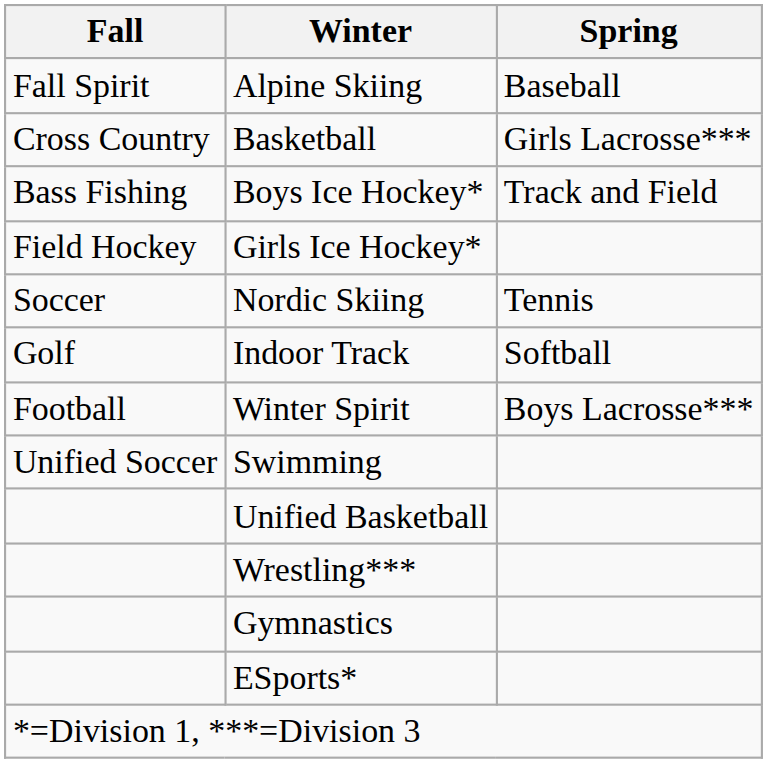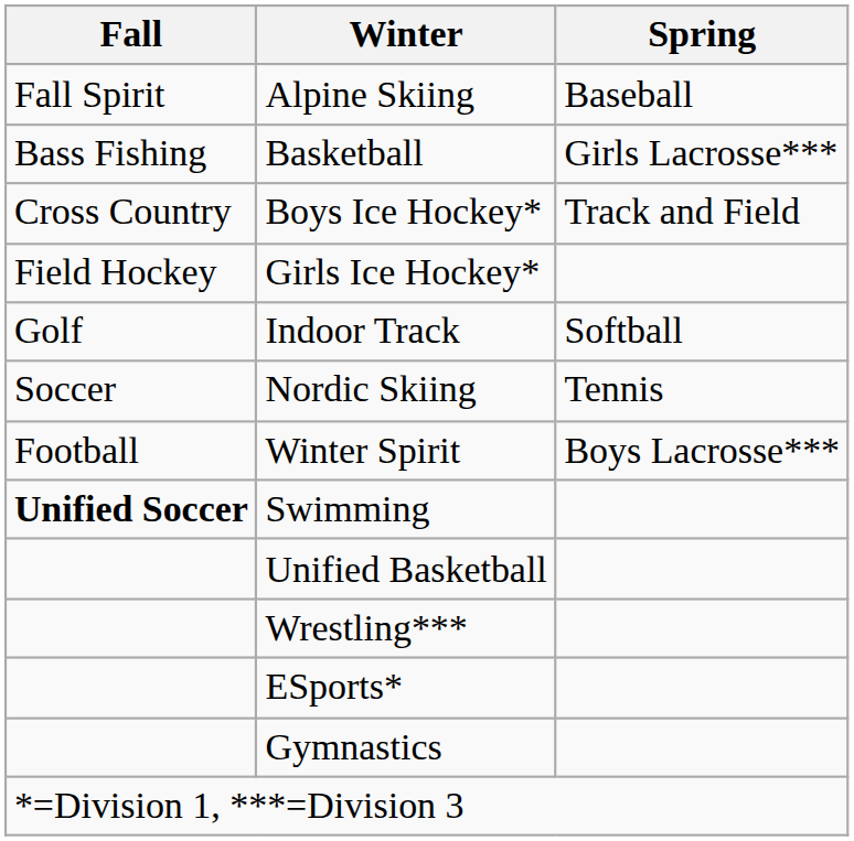 <table class="wikitable">
 <tr>
 <th>Fall</th>
 <th>Winter</th>
 <th>Spring</th>
 </tr>
 <tr>
 <td>Fall Spirit</td>
 <td>Alpine Skiing</td>
 <td>Baseball</td>
 </tr>
 <tr>
-<td>Cross Country</td>
+<td>Bass Fishing</td>
 <td>Basketball</td>
 <td>Girls Lacrosse***</td>
 </tr>
 <tr>
-<td>Bass Fishing</td>
+<td>Cross Country</td>
 <td>Boys Ice Hockey*</td>
 <td>Track and Field</td>
 </tr>
 <tr>
 <td>Field Hockey</td>
 <td>Girls Ice Hockey*</td>
 <td></td>
 </tr>
 <tr>
+<td>Golf</td>
+<td>Indoor Track</td>
+<td>Softball</td>
+</tr>
+<tr>
 <td>Soccer</td>
 <td>Nordic Skiing</td>
 <td>Tennis</td>
-</tr>
-<tr>
-<td>Golf</td>
-<td>Indoor Track</td>
-<td>Softball</td>
 </tr>
 <tr>
 <td>Football</td>
 <td>Winter Spirit</td>
 <td>Boys Lacrosse***</td>
 </tr>
 <tr>
-<td>Unified Soccer</td>
+<td><strong>Unified Soccer</strong></td>
 <td>Swimming</td>
 <td></td>
 </tr>
 <tr>
 <td></td>
 <td>Unified Basketball</td>
 <td></td>
 </tr>
 <tr>
 <td></td>
 <td>Wrestling***</td>
 <td></td>
 </tr>
 <tr>
 <td></td>
-<td>Gymnastics</td>
+<td>ESports*</td>
 <td></td>
 </tr>
 <tr>
 <td></td>
-<td>ESports*</td>
+<td>Gymnastics</td>
 <td></td>
 </tr>
 <tr>
 <td colspan="3">*=Division 1, ***=Division 3</td>
 </tr>
 </table>
